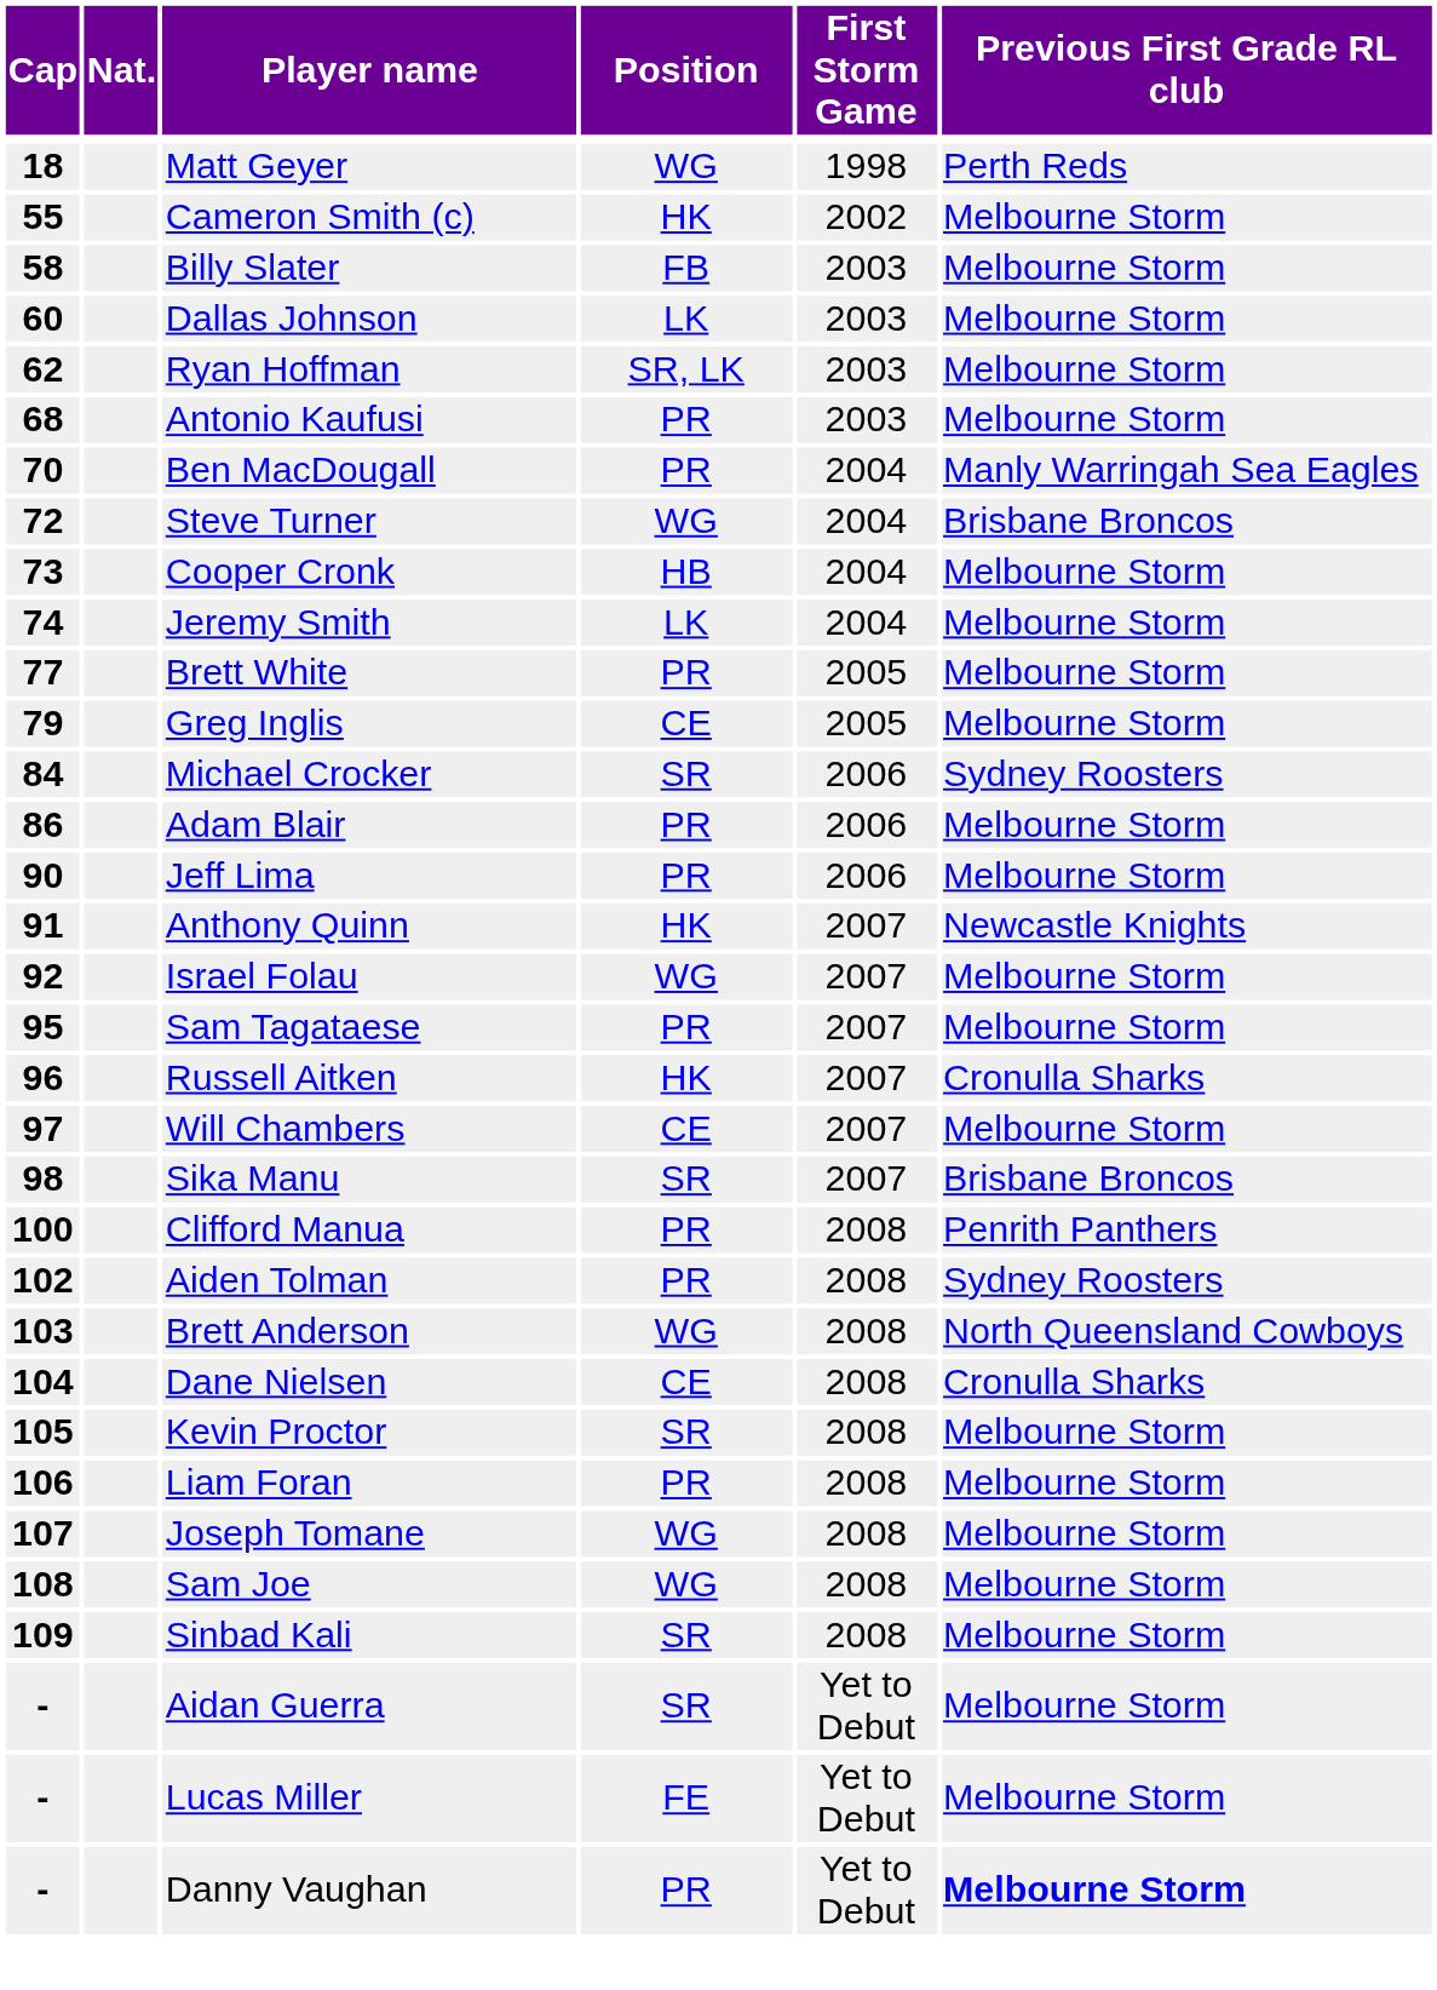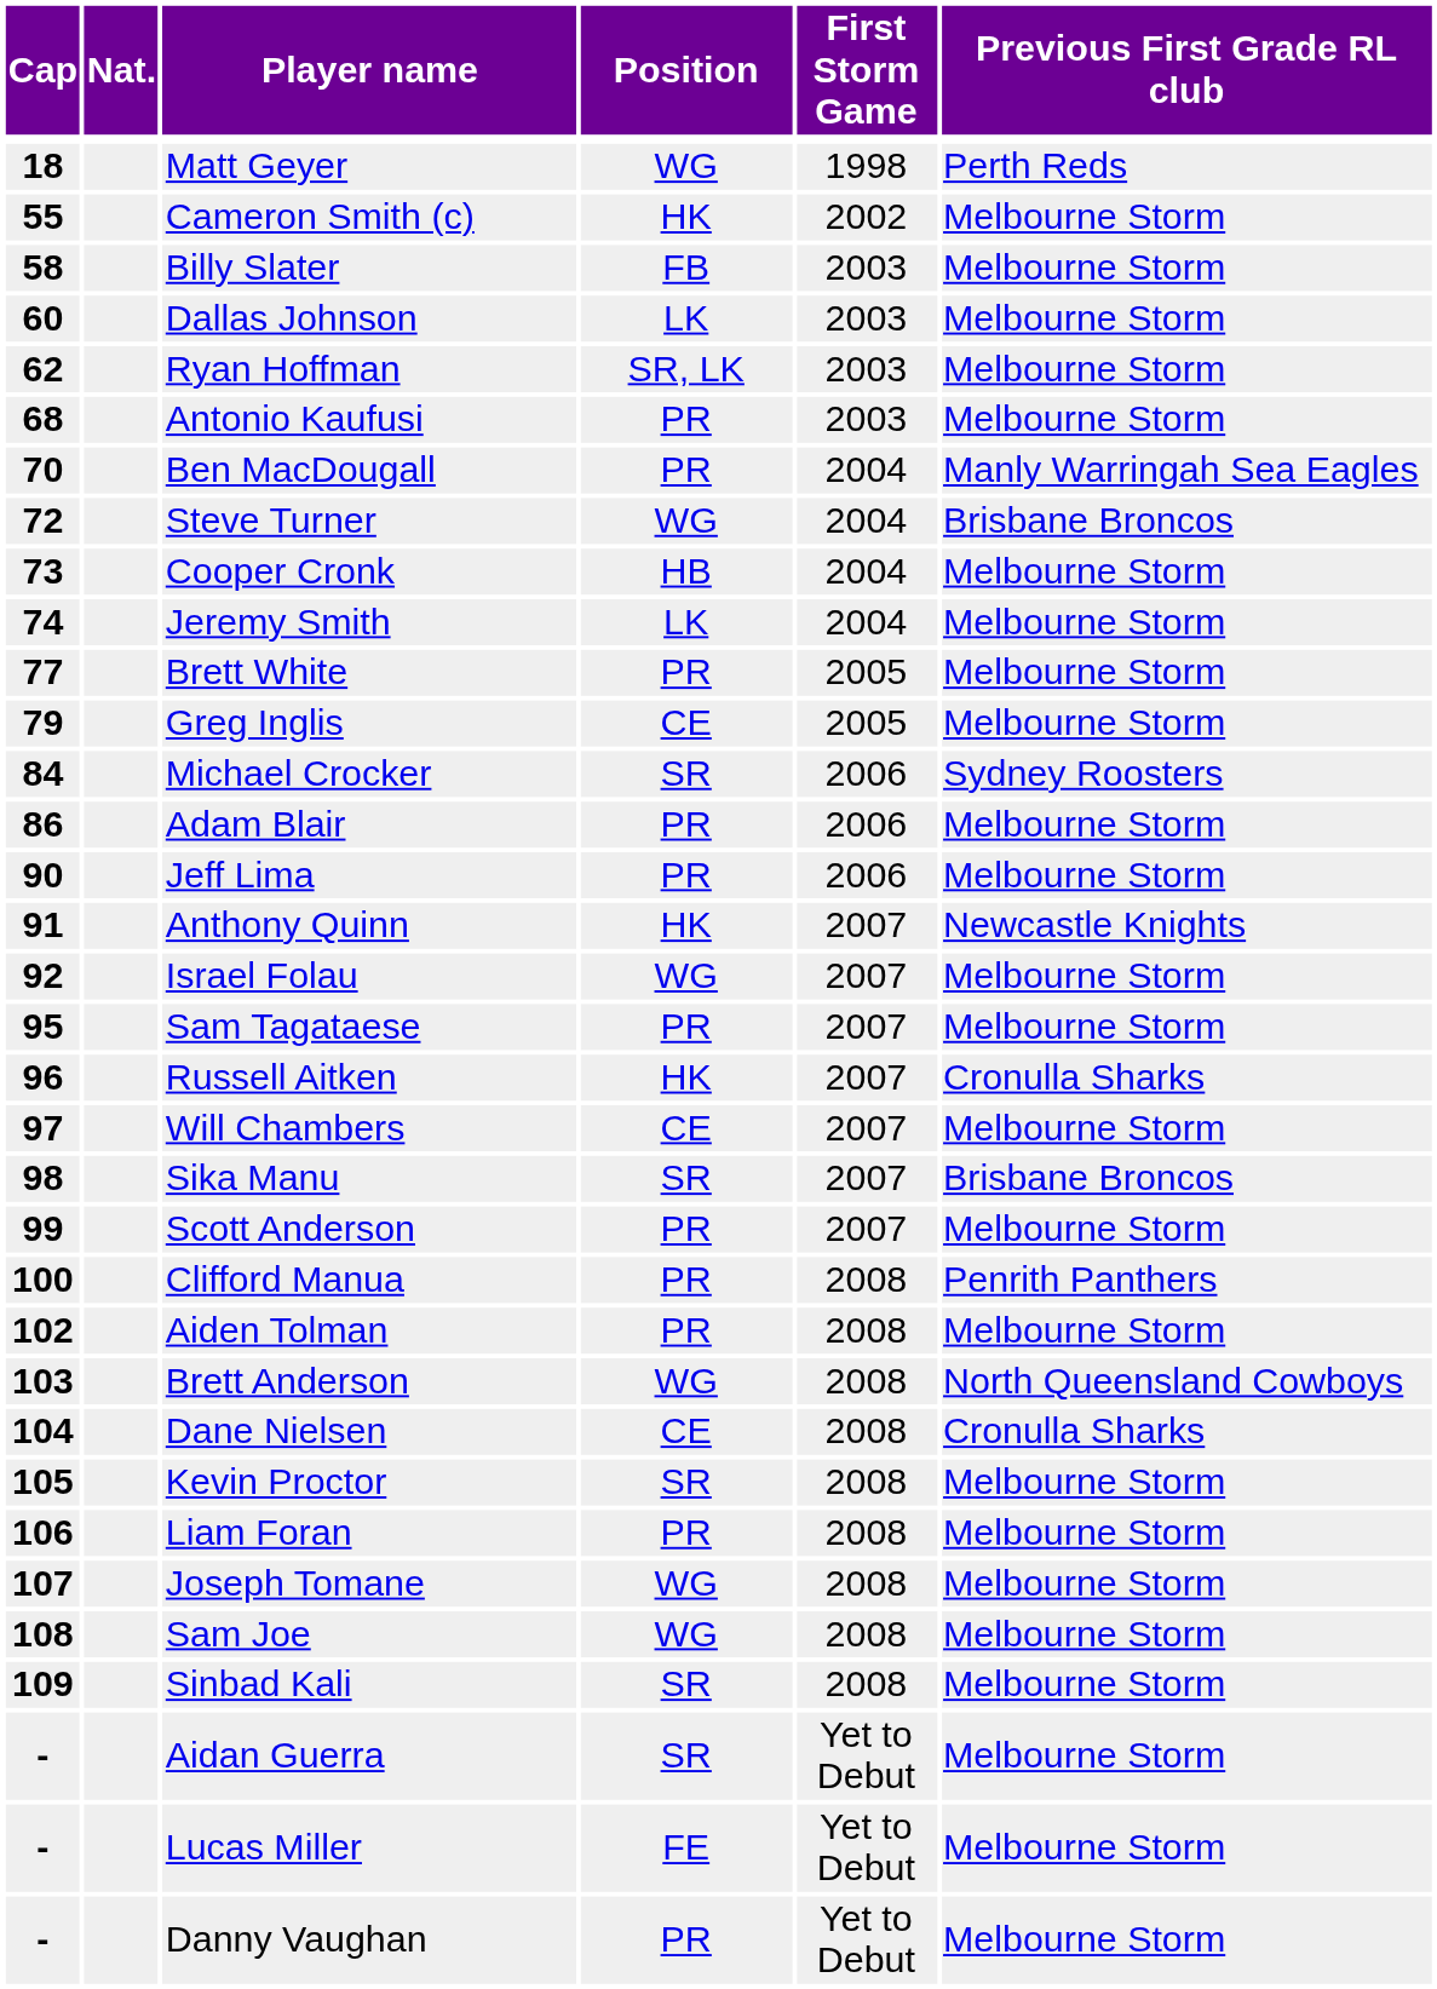 <table width=100%>
 <tr bgcolor=#6C0094 style="color:#FFFFFF">
 <th width=5%>Cap </th>
 <th width=1%>Nat.</th>
 <th !width=30%>Player name</th>
 <th width=15%>Position</th>
 <th width=10%>First Storm Game</th>
 <th width=35%>Previous First Grade RL club </th>
 </tr>
 <tr>
 </tr>
 <tr style="background:#efefef;">
 <td align=center><strong>18</strong></td>
 <td align=center></td>
 <td><a href='#'>Matt Geyer</a></td>
 <td align=center><a href='#'>WG</a></td>
 <td align=center>1998</td>
 <td> <a href='#'>Perth Reds</a></td>
 </tr>
 <tr style="background:#efefef;">
 <td align=center><strong>55</strong></td>
 <td align=center></td>
 <td><a href='#'>Cameron Smith (c)</a></td>
 <td align=center><a href='#'>HK</a></td>
 <td align=center>2002</td>
 <td> <a href='#'>Melbourne Storm</a></td>
 </tr>
 <tr style="background:#efefef;">
 <td align=center><strong>58</strong></td>
 <td align=center></td>
 <td><a href='#'>Billy Slater</a></td>
 <td align=center><a href='#'>FB</a></td>
 <td align=center>2003</td>
 <td> <a href='#'>Melbourne Storm</a></td>
 </tr>
 <tr style="background:#efefef;">
 <td align=center><strong>60</strong></td>
 <td align=center></td>
 <td><a href='#'>Dallas Johnson</a></td>
 <td align=center><a href='#'>LK</a></td>
 <td align=center>2003</td>
 <td> <a href='#'>Melbourne Storm</a></td>
 </tr>
 <tr style="background:#efefef;">
 <td align=center><strong>62</strong></td>
 <td align=center></td>
 <td><a href='#'>Ryan Hoffman</a></td>
 <td align=center><a href='#'>SR, LK</a></td>
 <td align=center>2003</td>
 <td> <a href='#'>Melbourne Storm</a></td>
 </tr>
 <tr style="background:#efefef;">
 <td align=center><strong>68</strong></td>
 <td align=center></td>
 <td><a href='#'>Antonio Kaufusi</a></td>
 <td align=center><a href='#'>PR</a></td>
 <td align=center>2003</td>
 <td> <a href='#'>Melbourne Storm</a></td>
 </tr>
 <tr style="background:#efefef;">
 <td align=center><strong>70</strong></td>
 <td align=center></td>
 <td><a href='#'>Ben MacDougall</a></td>
 <td align=center><a href='#'>PR</a></td>
 <td align=center>2004</td>
 <td> <a href='#'>Manly Warringah Sea Eagles</a></td>
 </tr>
 <tr bgcolor=#EFEFEF>
 <td align=center><strong>72</strong></td>
 <td align=center></td>
 <td><a href='#'>Steve Turner</a></td>
 <td align=center><a href='#'>WG</a></td>
 <td align=center>2004</td>
 <td> <a href='#'>Brisbane Broncos</a></td>
 </tr>
 <tr style="background:#efefef;">
 <td align=center><strong>73</strong></td>
 <td align=center></td>
 <td><a href='#'>Cooper Cronk</a></td>
 <td align=center><a href='#'>HB</a></td>
 <td align=center>2004</td>
 <td> <a href='#'>Melbourne Storm</a></td>
 </tr>
 <tr style="background:#efefef;">
 <td align=center><strong>74</strong></td>
 <td align=center></td>
 <td><a href='#'>Jeremy Smith</a></td>
 <td align=center><a href='#'>LK</a></td>
 <td align=center>2004</td>
 <td> <a href='#'>Melbourne Storm</a></td>
 </tr>
 <tr style="background:#efefef;">
 <td align=center><strong>77</strong></td>
 <td align=center></td>
 <td><a href='#'>Brett White</a></td>
 <td align=center><a href='#'>PR</a></td>
 <td align=center>2005</td>
 <td> <a href='#'>Melbourne Storm</a></td>
 </tr>
 <tr style="background:#efefef;">
 <td align=center><strong>79</strong></td>
 <td align=center></td>
 <td><a href='#'>Greg Inglis</a></td>
 <td align=center><a href='#'>CE</a></td>
 <td align=center>2005</td>
 <td> <a href='#'>Melbourne Storm</a></td>
 </tr>
 <tr style="background:#efefef;">
 <td align=center><strong>84</strong></td>
 <td align=center></td>
 <td><a href='#'>Michael Crocker</a></td>
 <td align=center><a href='#'>SR</a></td>
 <td align=center>2006</td>
 <td> <a href='#'>Sydney Roosters</a></td>
 </tr>
 <tr style="background:#efefef;">
 <td align=center><strong>86</strong></td>
 <td align=center></td>
 <td><a href='#'>Adam Blair</a></td>
 <td align=center><a href='#'>PR</a></td>
 <td align=center>2006</td>
 <td> <a href='#'>Melbourne Storm</a></td>
 </tr>
 <tr style="background:#efefef;">
 <td align=center><strong>90</strong></td>
 <td align=center></td>
 <td><a href='#'>Jeff Lima</a></td>
 <td align=center><a href='#'>PR</a></td>
 <td align=center>2006</td>
 <td> <a href='#'>Melbourne Storm</a></td>
 </tr>
 <tr style="background:#efefef;">
 <td align=center><strong>91</strong></td>
 <td align=center></td>
 <td><a href='#'>Anthony Quinn</a></td>
 <td align=center><a href='#'>HK</a></td>
 <td align=center>2007</td>
 <td> <a href='#'>Newcastle Knights</a></td>
 </tr>
 <tr style="background:#efefef;">
 <td align=center><strong>92</strong></td>
 <td align=center></td>
 <td><a href='#'>Israel Folau</a></td>
 <td align=center><a href='#'>WG</a></td>
 <td align=center>2007</td>
 <td> <a href='#'>Melbourne Storm</a></td>
 </tr>
 <tr style="background:#efefef;">
 <td align=center><strong>95</strong></td>
 <td align=center></td>
 <td><a href='#'>Sam Tagataese</a></td>
 <td align=center><a href='#'>PR</a></td>
 <td align=center>2007</td>
 <td> <a href='#'>Melbourne Storm</a></td>
 </tr>
 <tr style="background:#efefef;">
 <td align=center><strong>96</strong></td>
 <td align=center></td>
 <td><a href='#'>Russell Aitken</a></td>
 <td align=center><a href='#'>HK</a></td>
 <td align=center>2007</td>
 <td> <a href='#'>Cronulla Sharks</a></td>
 </tr>
 <tr style="background:#efefef;">
 <td align=center><strong>97</strong></td>
 <td align=center></td>
 <td><a href='#'>Will Chambers</a></td>
 <td align=center><a href='#'>CE</a></td>
 <td align=center>2007</td>
 <td> <a href='#'>Melbourne Storm</a></td>
 </tr>
 <tr style="background:#efefef;">
 <td align=center><strong>98</strong></td>
 <td align=center></td>
 <td><a href='#'>Sika Manu</a></td>
 <td align=center><a href='#'>SR</a></td>
 <td align=center>2007</td>
 <td> <a href='#'>Brisbane Broncos</a></td>
 </tr>
 <tr style="background:#efefef;">
+<td align=center><strong>99</strong></td>
+<td align=center></td>
+<td><a href='#'>Scott Anderson</a></td>
+<td align=center><a href='#'>PR</a></td>
+<td align=center>2007</td>
+<td> <a href='#'>Melbourne Storm</a></td>
+</tr>
+<tr style="background:#efefef;">
 <td align=center><strong>100</strong></td>
 <td align=center></td>
 <td><a href='#'>Clifford Manua</a></td>
 <td align=center><a href='#'>PR</a></td>
 <td align=center>2008</td>
 <td> <a href='#'>Penrith Panthers</a></td>
 </tr>
 <tr style="background:#efefef;">
 <td align=center><strong>102</strong></td>
 <td align=center></td>
 <td><a href='#'>Aiden Tolman</a></td>
 <td align=center><a href='#'>PR</a></td>
 <td align=center>2008</td>
-<td> <a href='#'>Sydney Roosters</a></td>
+<td> <a href='#'>Melbourne Storm</a></td>
 </tr>
 <tr style="background:#efefef;">
 <td align=center><strong>103</strong></td>
 <td align=center></td>
 <td><a href='#'>Brett Anderson</a></td>
 <td align=center><a href='#'>WG</a></td>
 <td align=center>2008</td>
 <td> <a href='#'>North Queensland Cowboys</a></td>
 </tr>
 <tr style="background:#efefef;">
 <td align=center><strong>104</strong></td>
 <td align=center></td>
 <td><a href='#'>Dane Nielsen</a></td>
 <td align=center><a href='#'>CE</a></td>
 <td align=center>2008</td>
 <td> <a href='#'>Cronulla Sharks</a></td>
 </tr>
 <tr style="background:#efefef;">
 <td align=center><strong>105</strong></td>
 <td align=center></td>
 <td><a href='#'>Kevin Proctor</a></td>
 <td align=center><a href='#'>SR</a></td>
 <td align=center>2008</td>
 <td> <a href='#'>Melbourne Storm</a></td>
 </tr>
 <tr style="background:#efefef;">
 <td align=center><strong>106</strong></td>
 <td align=center></td>
 <td><a href='#'>Liam Foran</a></td>
 <td align=center><a href='#'>PR</a></td>
 <td align=center>2008</td>
 <td> <a href='#'>Melbourne Storm</a></td>
 </tr>
 <tr style="background:#efefef;">
 <td align=center><strong>107</strong></td>
 <td align=center></td>
 <td><a href='#'>Joseph Tomane</a></td>
 <td align=center><a href='#'>WG</a></td>
 <td align=center>2008</td>
 <td> <a href='#'>Melbourne Storm</a></td>
 </tr>
 <tr style="background:#efefef;">
 <td align=center><strong>108</strong></td>
 <td align=center></td>
 <td><a href='#'>Sam Joe</a></td>
 <td align=center><a href='#'>WG</a></td>
 <td align=center>2008</td>
 <td> <a href='#'>Melbourne Storm</a></td>
 </tr>
 <tr style="background:#efefef;">
 <td align=center><strong>109</strong></td>
 <td align=center></td>
 <td><a href='#'>Sinbad Kali</a></td>
 <td align=center><a href='#'>SR</a></td>
 <td align=center>2008</td>
 <td> <a href='#'>Melbourne Storm</a></td>
 </tr>
 <tr style="background:#efefef;">
 <td align=center><strong>-</strong></td>
 <td align=center></td>
 <td><a href='#'>Aidan Guerra</a></td>
 <td align=center><a href='#'>SR</a></td>
 <td align=center>Yet to Debut</td>
 <td> <a href='#'>Melbourne Storm</a></td>
 </tr>
 <tr style="background:#efefef;">
 <td align=center><strong>-</strong></td>
 <td align=center></td>
 <td><a href='#'>Lucas Miller</a></td>
 <td align=center><a href='#'>FE</a></td>
 <td align=center>Yet to Debut</td>
 <td> <a href='#'>Melbourne Storm</a></td>
 </tr>
 <tr style="background:#efefef;">
 <td align=center><strong>-</strong></td>
 <td align=center></td>
 <td>Danny Vaughan</td>
 <td align=center><a href='#'>PR</a></td>
 <td align=center>Yet to Debut</td>
-<td><strong> <a href='#'>Melbourne Storm</a></strong></td>
+<td> <a href='#'>Melbourne Storm</a></td>
 </tr>
 </table>
